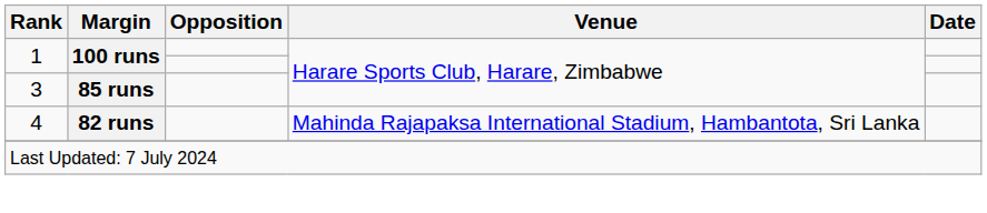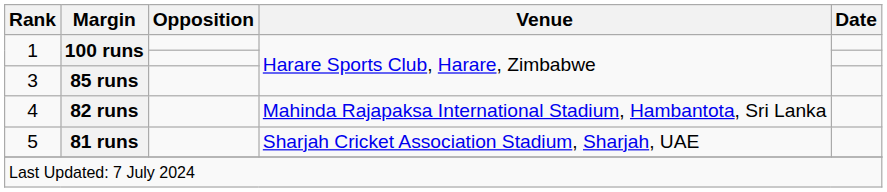 <table class="wikitable sortable">
 <tr>
 <th scope=col>Rank</th>
 <th scope=col>Margin</th>
 <th scope=col>Opposition</th>
 <th scope=col>Venue</th>
 <th scope=col>Date</th>
 </tr>
 <tr>
 <td align=center rowspan=2>1</td>
 <th scope=row style=text-align:center; rowspan=2>100 runs</th>
 <td></td>
 <td rowspan=3><a href='#'>Harare Sports Club</a>, <a href='#'>Harare</a>, Zimbabwe</td>
 <td></td>
 </tr>
 <tr>
 <td></td>
 <td></td>
 </tr>
 <tr>
 <td align=center>3</td>
 <th scope=row style=text-align:center;>85 runs</th>
 <td></td>
 <td></td>
 </tr>
 <tr>
 <td align=center>4</td>
 <th scope=row style=text-align:center;>82 runs</th>
 <td></td>
 <td><a href='#'>Mahinda Rajapaksa International Stadium</a>, <a href='#'>Hambantota</a>, Sri Lanka</td>
 <td></td>
 </tr>
 <tr>
+<td align=center>5</td>
+<th scope=row style=text-align:center;>81 runs</th>
+<td></td>
+<td><a href='#'>Sharjah Cricket Association Stadium</a>, <a href='#'>Sharjah</a>, UAE</td>
+<td></td>
+</tr>
+<tr>
 </tr>
 <tr class=sortbottom>
 <td colspan=5><small>Last Updated: 7 July 2024</small></td>
 </tr>
 </table>
